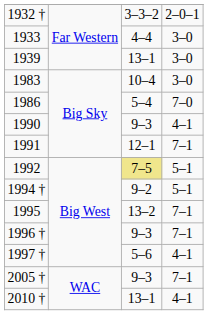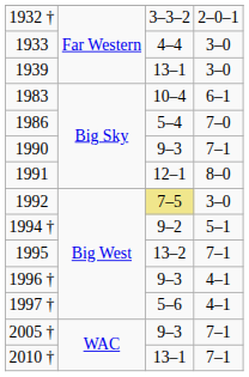 <table class="wikitable" style="text-align:center;">
 <tr>
 </tr>
 <tr>
 <td>1932 †</td>
 <td style="text-align:center;" rowspan="3"><a href='#'>Far Western</a></td>
 <td>3–3–2</td>
 <td>2–0–1</td>
 </tr>
 <tr>
 <td>1933</td>
 <td>4–4</td>
 <td>3–0</td>
 </tr>
 <tr –>
 <td>1939</td>
 <td>13–1</td>
 <td>3–0</td>
 </tr>
 <tr>
 <td>1983</td>
 <td style="text-align:center;" rowspan="4"><a href='#'>Big Sky</a></td>
 <td>10–4</td>
-<td>3–0</td>
+<td>6–1 </td>
 </tr>
 <tr>
 <td>1986</td>
 <td>5–4</td>
 <td>7–0</td>
 </tr>
 <tr>
 <td>1990</td>
 <td>9–3</td>
-<td>4–1</td>
+<td>7–1</td>
 </tr>
 <tr>
 <td>1991</td>
 <td>12–1</td>
-<td>7–1</td>
+<td>8–0</td>
 </tr>
 <tr>
 <td>1992</td>
 <td style="text-align:center;" rowspan="5"><a href='#'>Big West</a></td>
 <td style="background: khaki;">7–5</td>
-<td>5–1</td>
+<td>3–0</td>
 </tr>
 <tr>
 <td>1994 †</td>
 <td>9–2</td>
 <td>5–1</td>
 </tr>
 <tr>
 <td>1995</td>
 <td>13–2</td>
 <td>7–1</td>
 </tr>
 <tr>
 <td>1996 †</td>
 <td>9–3</td>
-<td>7–1</td>
+<td>4–1</td>
 </tr>
 <tr>
 <td>1997 †</td>
 <td>5–6</td>
 <td>4–1</td>
 </tr>
 <tr>
 <td>2005 †</td>
 <td style="text-align:center;" rowspan="2"><a href='#'>WAC</a></td>
 <td>9–3</td>
 <td>7–1</td>
 </tr>
 <tr>
 <td>2010 †</td>
 <td>13–1</td>
-<td>4–1</td>
+<td>7–1</td>
 </tr>
 </table>
